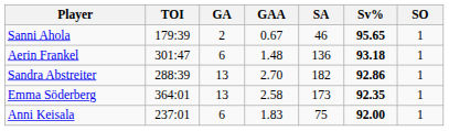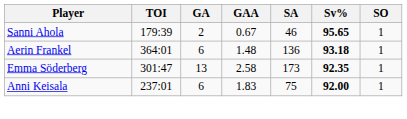 <table class="wikitable sortable" style="text-align:center;">
 <tr>
 <th style="width:170px;">Player</th>
 <th style="width:60px;">TOI</th>
 <th style="width:50px;">GA</th>
 <th style="width:60px;">GAA</th>
 <th style="width:50px;">SA</th>
 <th style="width:60px;">Sv%</th>
 <th style="width:50px;">SO</th>
 </tr>
 <tr>
 <td align=left> <a href='#'>Sanni Ahola</a></td>
 <td>179:39</td>
 <td>2</td>
 <td>0.67</td>
 <td>46</td>
 <td><strong>95.65</strong></td>
 <td>1</td>
 </tr>
 <tr>
 <td align=left> <a href='#'>Aerin Frankel</a></td>
-<td>301:47</td>
+<td>364:01</td>
 <td>6</td>
 <td>1.48</td>
 <td>136</td>
 <td><strong>93.18</strong></td>
 <td>1</td>
 </tr>
 <tr>
-<td align=left> <a href='#'>Sandra Abstreiter</a></td>
-<td>288:39</td>
-<td>13</td>
-<td>2.70</td>
-<td>182</td>
-<td><strong>92.86</strong></td>
-<td>1</td>
-</tr>
-<tr>
 <td align=left> <a href='#'>Emma Söderberg</a></td>
-<td>364:01</td>
+<td>301:47</td>
 <td>13</td>
 <td>2.58</td>
 <td>173</td>
 <td><strong>92.35</strong></td>
 <td>1</td>
 </tr>
 <tr>
 <td align=left> <a href='#'>Anni Keisala</a></td>
 <td>237:01</td>
 <td>6</td>
 <td>1.83</td>
 <td>75</td>
 <td><strong>92.00</strong></td>
 <td>1</td>
 </tr>
 </table>
